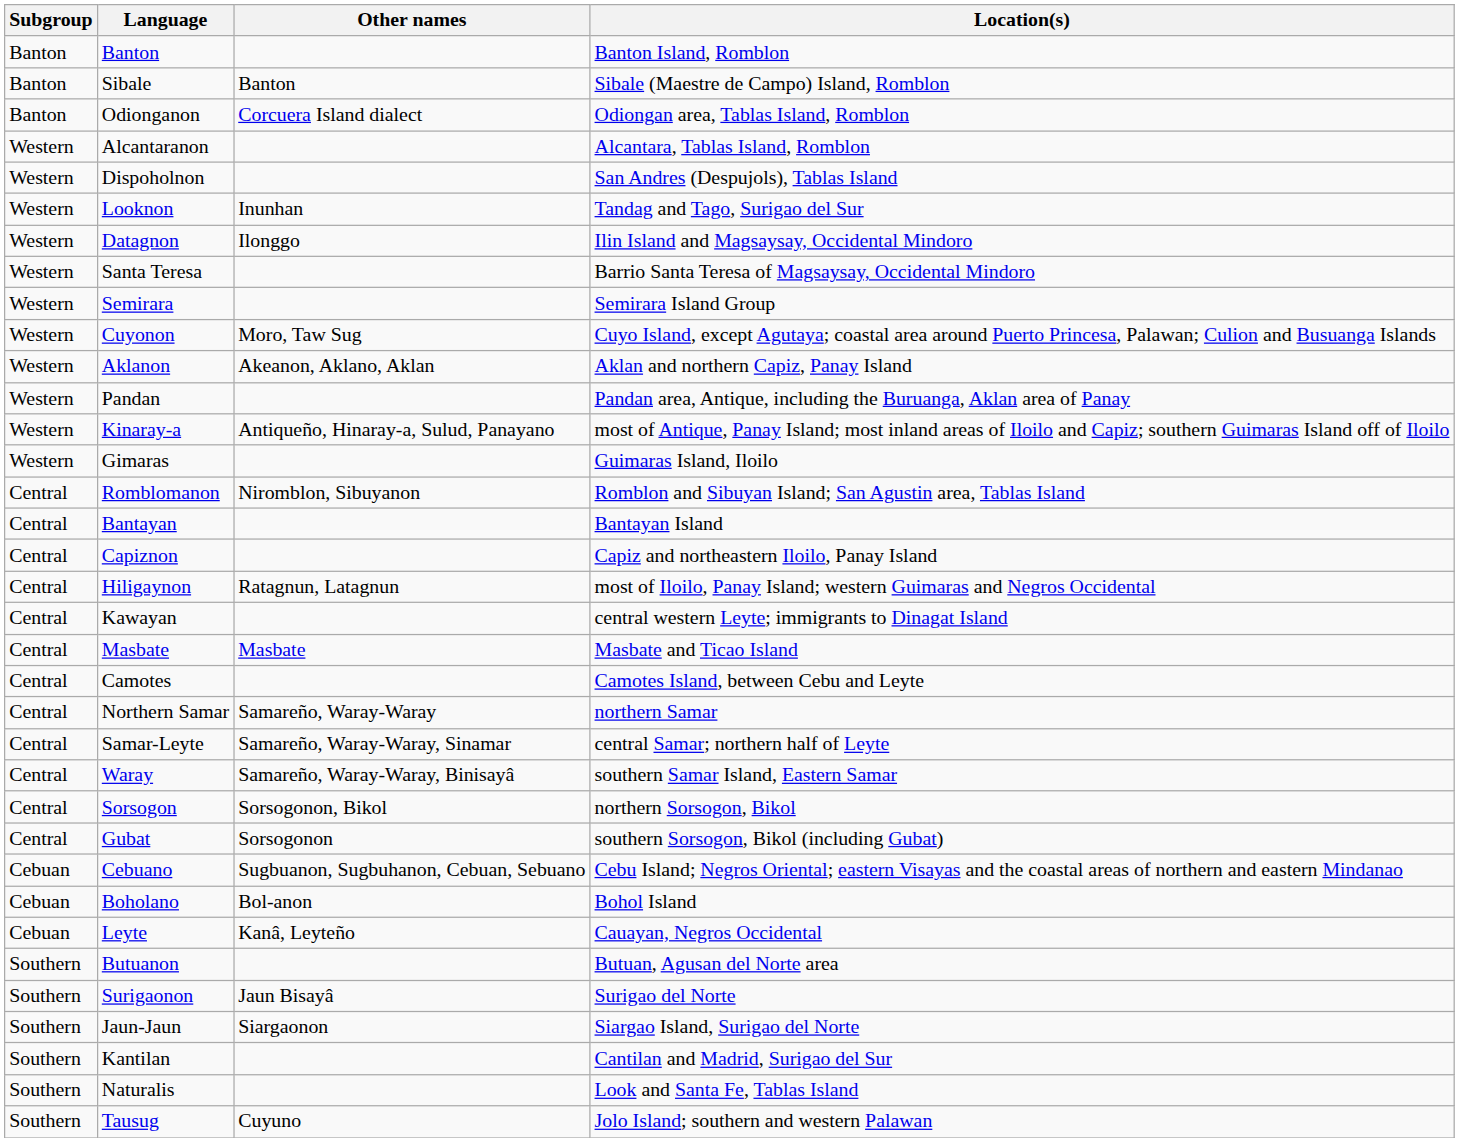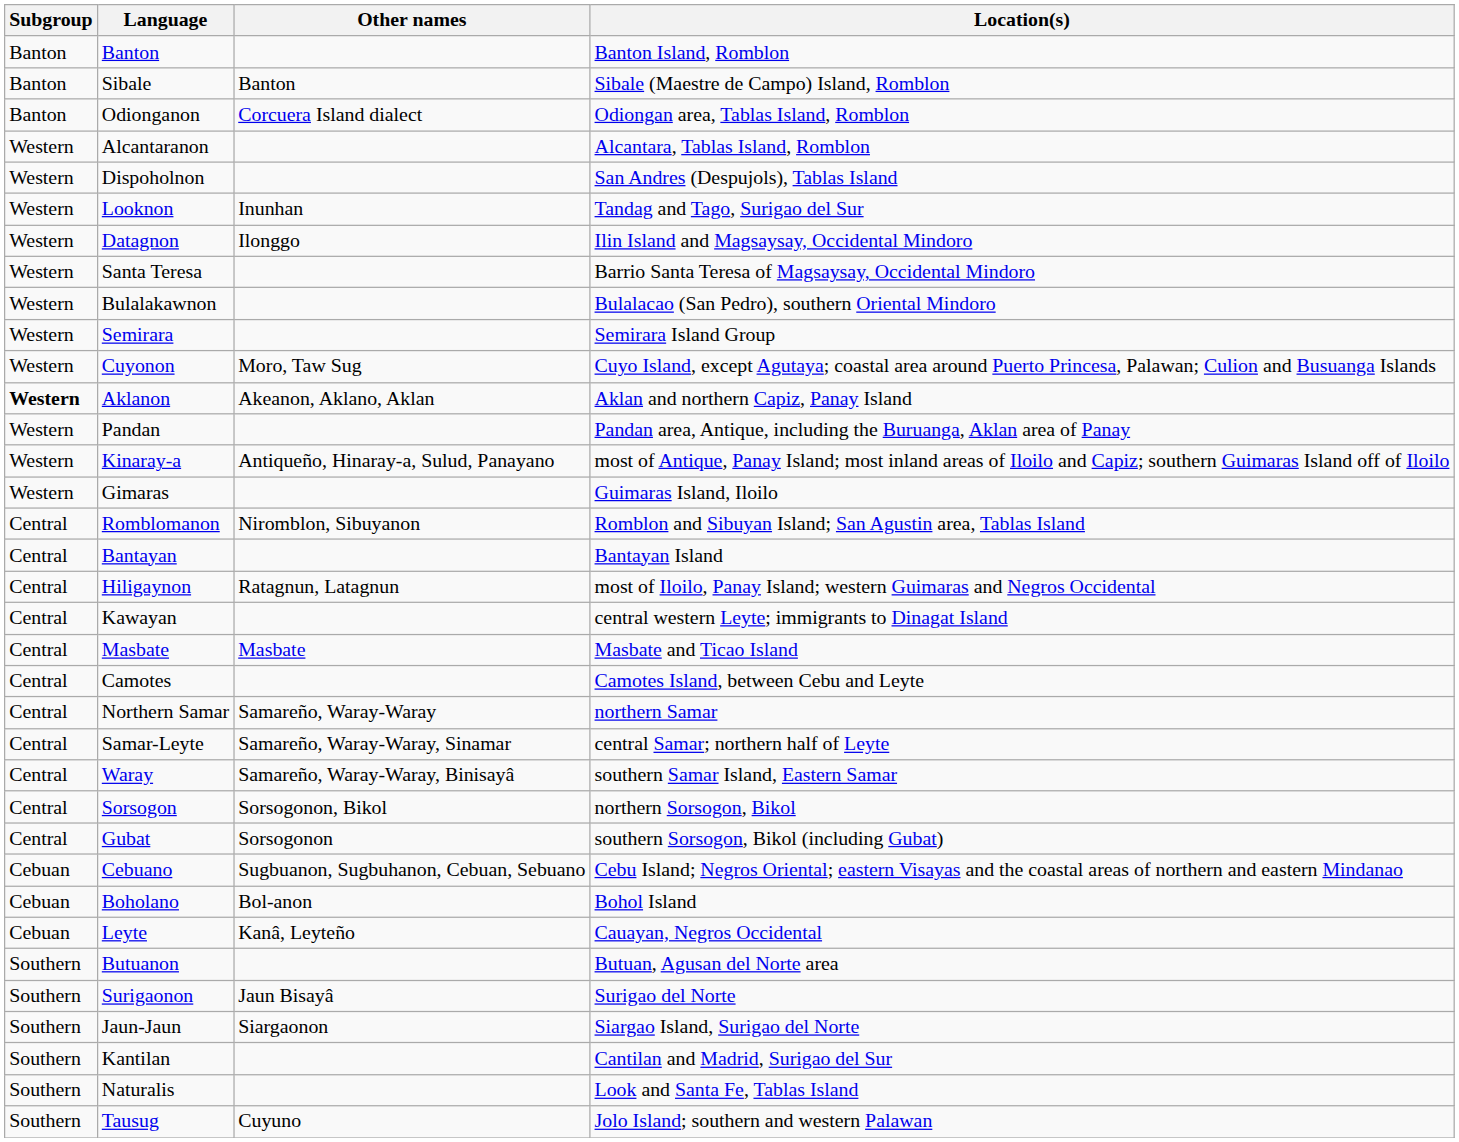 <table class="wikitable sortable">
 <tr>
 <th>Subgroup</th>
 <th>Language</th>
 <th>Other names</th>
 <th>Location(s)</th>
 </tr>
 <tr>
 <td>Banton</td>
 <td><a href='#'>Banton</a></td>
 <td></td>
 <td><a href='#'>Banton Island</a>, <a href='#'>Romblon</a></td>
 </tr>
 <tr>
 <td>Banton</td>
 <td>Sibale</td>
 <td>Banton</td>
 <td><a href='#'>Sibale</a> (Maestre de Campo) Island, <a href='#'>Romblon</a></td>
 </tr>
 <tr>
 <td>Banton</td>
 <td>Odionganon</td>
 <td><a href='#'>Corcuera</a> Island dialect</td>
 <td><a href='#'>Odiongan</a> area, <a href='#'>Tablas Island</a>, <a href='#'>Romblon</a></td>
 </tr>
 <tr>
 <td>Western</td>
 <td>Alcantaranon</td>
 <td></td>
 <td><a href='#'>Alcantara</a>, <a href='#'>Tablas Island</a>, <a href='#'>Romblon</a></td>
 </tr>
 <tr>
 <td>Western</td>
 <td>Dispoholnon</td>
 <td></td>
 <td><a href='#'>San Andres</a> (Despujols), <a href='#'>Tablas Island</a></td>
 </tr>
 <tr>
 <td>Western</td>
 <td><a href='#'>Looknon</a></td>
 <td>Inunhan</td>
 <td><a href='#'>Tandag</a> and <a href='#'>Tago</a>, <a href='#'>Surigao del Sur</a></td>
 </tr>
 <tr>
 <td>Western</td>
 <td><a href='#'>Datagnon</a></td>
 <td>Ilonggo</td>
 <td><a href='#'>Ilin Island</a> and <a href='#'>Magsaysay, Occidental Mindoro</a></td>
 </tr>
 <tr>
 <td>Western</td>
 <td>Santa Teresa</td>
 <td></td>
 <td>Barrio Santa Teresa of <a href='#'>Magsaysay, Occidental Mindoro</a></td>
 </tr>
 <tr>
 <td>Western</td>
+<td>Bulalakawnon</td>
+<td></td>
+<td><a href='#'>Bulalacao</a> (San Pedro), southern <a href='#'>Oriental Mindoro</a></td>
+</tr>
+<tr>
+<td>Western</td>
 <td><a href='#'>Semirara</a></td>
 <td></td>
 <td><a href='#'>Semirara</a> Island Group</td>
 </tr>
 <tr>
 <td>Western</td>
 <td><a href='#'>Cuyonon</a></td>
 <td>Moro, Taw Sug</td>
 <td><a href='#'>Cuyo Island</a>, except <a href='#'>Agutaya</a>; coastal area around <a href='#'>Puerto Princesa</a>, Palawan; <a href='#'>Culion</a> and <a href='#'>Busuanga</a> Islands</td>
 </tr>
 <tr>
-<td>Western</td>
+<td><strong>Western</strong></td>
 <td><a href='#'>Aklanon</a></td>
 <td>Akeanon, Aklano, Aklan</td>
 <td><a href='#'>Aklan</a> and northern <a href='#'>Capiz</a>, <a href='#'>Panay</a> Island</td>
 </tr>
 <tr>
 <td>Western</td>
 <td>Pandan</td>
 <td></td>
 <td><a href='#'>Pandan</a> area, Antique, including the <a href='#'>Buruanga</a>, <a href='#'>Aklan</a> area of <a href='#'>Panay</a></td>
 </tr>
 <tr>
 <td>Western</td>
 <td><a href='#'>Kinaray-a</a></td>
 <td>Antiqueño, Hinaray-a, Sulud, Panayano</td>
 <td>most of <a href='#'>Antique</a>, <a href='#'>Panay</a> Island; most inland areas of <a href='#'>Iloilo</a> and <a href='#'>Capiz</a>; southern <a href='#'>Guimaras</a> Island off of <a href='#'>Iloilo</a></td>
 </tr>
 <tr>
 <td>Western</td>
 <td>Gimaras</td>
 <td></td>
 <td><a href='#'>Guimaras</a> Island, Iloilo</td>
 </tr>
 <tr>
 <td>Central</td>
 <td><a href='#'>Romblomanon</a></td>
 <td>Niromblon, Sibuyanon</td>
 <td><a href='#'>Romblon</a> and <a href='#'>Sibuyan</a> Island; <a href='#'>San Agustin</a> area, <a href='#'>Tablas Island</a></td>
 </tr>
 <tr>
 <td>Central</td>
 <td><a href='#'>Bantayan</a></td>
 <td></td>
 <td><a href='#'>Bantayan</a> Island</td>
-</tr>
-<tr>
-<td>Central</td>
-<td><a href='#'>Capiznon</a></td>
-<td></td>
-<td><a href='#'>Capiz</a> and northeastern <a href='#'>Iloilo</a>, Panay Island</td>
 </tr>
 <tr>
 <td>Central</td>
 <td><a href='#'>Hiligaynon</a></td>
 <td>Ratagnun, Latagnun</td>
 <td>most of <a href='#'>Iloilo</a>, <a href='#'>Panay</a> Island; western <a href='#'>Guimaras</a> and <a href='#'>Negros Occidental</a></td>
 </tr>
 <tr>
 <td>Central</td>
 <td>Kawayan</td>
 <td></td>
 <td>central western <a href='#'>Leyte</a>; immigrants to <a href='#'>Dinagat Island</a></td>
 </tr>
 <tr>
 <td>Central</td>
 <td><a href='#'>Masbate</a></td>
 <td><a href='#'>Masbate</a></td>
 <td><a href='#'>Masbate</a> and <a href='#'>Ticao Island</a></td>
 </tr>
 <tr>
 <td>Central</td>
 <td>Camotes</td>
 <td></td>
 <td><a href='#'>Camotes Island</a>, between Cebu and Leyte</td>
 </tr>
 <tr>
 <td>Central</td>
 <td>Northern Samar</td>
 <td>Samareño, Waray-Waray</td>
 <td><a href='#'>northern Samar</a></td>
 </tr>
 <tr>
 <td>Central</td>
 <td>Samar-Leyte</td>
 <td>Samareño, Waray-Waray, Sinamar</td>
 <td>central <a href='#'>Samar</a>; northern half of <a href='#'>Leyte</a></td>
 </tr>
 <tr>
 <td>Central</td>
 <td><a href='#'>Waray</a></td>
 <td>Samareño, Waray-Waray, Binisayâ</td>
 <td>southern <a href='#'>Samar</a> Island, <a href='#'>Eastern Samar</a></td>
 </tr>
 <tr>
 <td>Central</td>
 <td><a href='#'>Sorsogon</a></td>
 <td>Sorsogonon, Bikol</td>
 <td>northern <a href='#'>Sorsogon</a>, <a href='#'>Bikol</a></td>
 </tr>
 <tr>
 <td>Central</td>
 <td><a href='#'>Gubat</a></td>
 <td>Sorsogonon</td>
 <td>southern <a href='#'>Sorsogon</a>, Bikol (including <a href='#'>Gubat</a>)</td>
 </tr>
 <tr>
 <td>Cebuan</td>
 <td><a href='#'>Cebuano</a></td>
 <td>Sugbuanon, Sugbuhanon, Cebuan, Sebuano</td>
 <td><a href='#'>Cebu</a> Island; <a href='#'>Negros Oriental</a>; <a href='#'>eastern Visayas</a> and the coastal areas of northern and eastern <a href='#'>Mindanao</a></td>
 </tr>
 <tr>
 <td>Cebuan</td>
 <td><a href='#'>Boholano</a></td>
 <td>Bol-anon</td>
 <td><a href='#'>Bohol</a> Island</td>
 </tr>
 <tr>
 <td>Cebuan</td>
 <td><a href='#'>Leyte</a></td>
 <td>Kanâ, Leyteño</td>
 <td><a href='#'>Cauayan, Negros Occidental</a></td>
 </tr>
 <tr>
 <td>Southern</td>
 <td><a href='#'>Butuanon</a></td>
 <td></td>
 <td><a href='#'>Butuan</a>, <a href='#'>Agusan del Norte</a> area</td>
 </tr>
 <tr>
 <td>Southern</td>
 <td><a href='#'>Surigaonon</a></td>
 <td>Jaun Bisayâ</td>
 <td><a href='#'>Surigao del Norte</a></td>
 </tr>
 <tr>
 <td>Southern</td>
 <td>Jaun-Jaun</td>
 <td>Siargaonon</td>
 <td><a href='#'>Siargao</a> Island, <a href='#'>Surigao del Norte</a></td>
 </tr>
 <tr>
 <td>Southern</td>
 <td>Kantilan</td>
 <td></td>
 <td><a href='#'>Cantilan</a> and <a href='#'>Madrid</a>, <a href='#'>Surigao del Sur</a></td>
 </tr>
 <tr>
 <td>Southern</td>
 <td>Naturalis</td>
 <td></td>
 <td><a href='#'>Look</a> and <a href='#'>Santa Fe</a>, <a href='#'>Tablas Island</a></td>
 </tr>
 <tr>
 <td>Southern</td>
 <td><a href='#'>Tausug</a></td>
 <td>Cuyuno</td>
 <td><a href='#'>Jolo Island</a>; southern and western <a href='#'>Palawan</a></td>
 </tr>
 </table>
